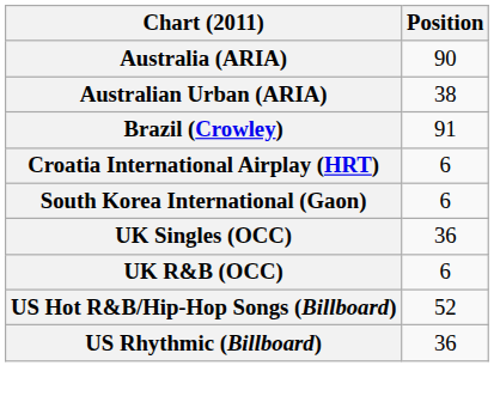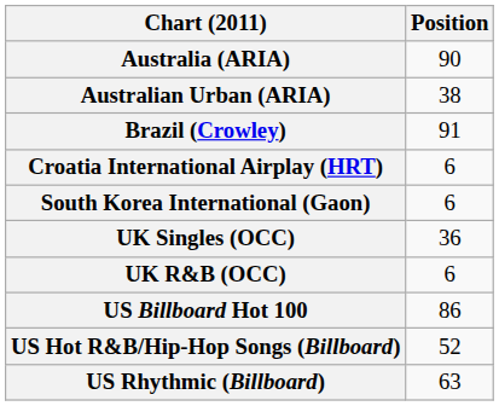 <table class="wikitable sortable plainrowheaders" style="text-align:center;">
 <tr>
 <th scope="col">Chart (2011)</th>
 <th scope="col">Position</th>
 </tr>
 <tr>
 <th scope="row">Australia (ARIA)</th>
 <td>90</td>
 </tr>
 <tr>
 <th scope="row">Australian Urban (ARIA)</th>
 <td>38</td>
 </tr>
 <tr>
 <th scope="row">Brazil (<a href='#'>Crowley</a>)</th>
 <td>91</td>
 </tr>
 <tr>
 <th scope="row">Croatia International Airplay (<a href='#'>HRT</a>)</th>
 <td style="text-align:center;">6</td>
 </tr>
 <tr>
 <th scope="row">South Korea International (Gaon)</th>
 <td>6</td>
 </tr>
 <tr>
 <th scope="row">UK Singles (OCC)</th>
 <td>36</td>
 </tr>
 <tr>
 <th scope="row">UK R&B (OCC)</th>
 <td>6</td>
 </tr>
 <tr>
+<th scope="row">US <em>Billboard</em> Hot 100</th>
+<td>86</td>
+</tr>
+<tr>
 <th scope="row">US Hot R&B/Hip-Hop Songs (<em>Billboard</em>)</th>
 <td>52</td>
 </tr>
 <tr>
 <th scope="row">US Rhythmic (<em>Billboard</em>)</th>
-<td>36</td>
+<td>63</td>
 </tr>
 </table>
